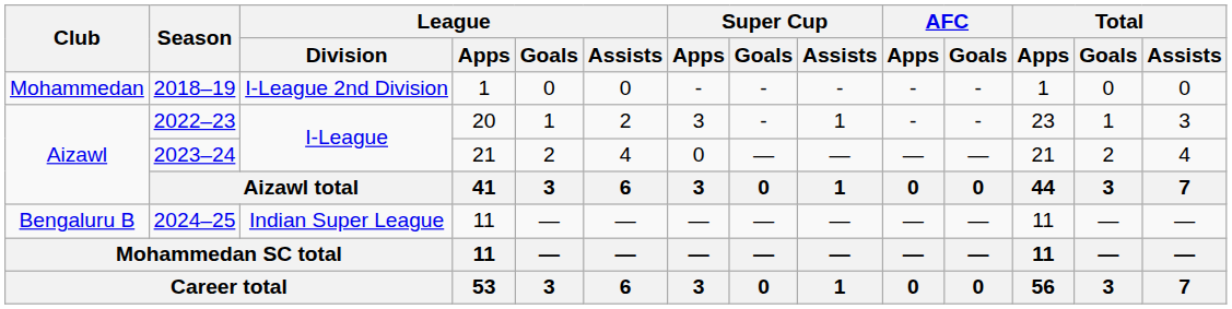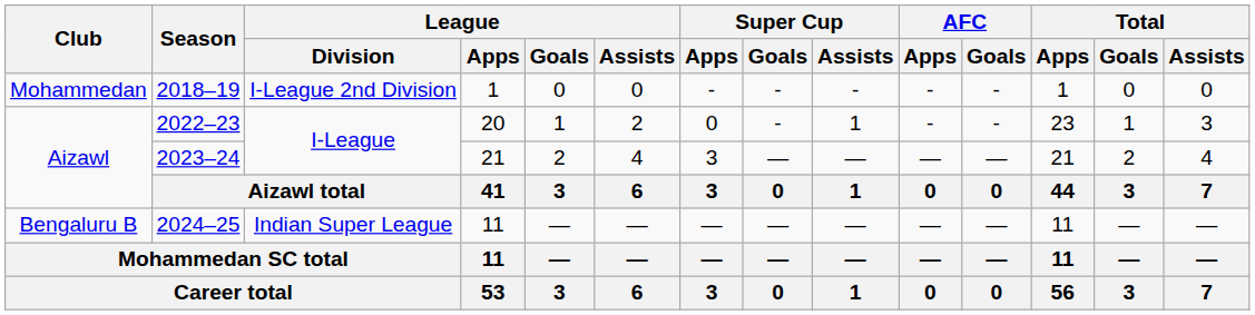 <table class=wikitable style=text-align:center>
 <tr>
 <th rowspan="2">Club</th>
 <th rowspan="2">Season</th>
 <th colspan="4">League</th>
 <th colspan="3">Super Cup</th>
 <th colspan="2"><a href='#'>AFC</a></th>
 <th colspan="3">Total</th>
 </tr>
 <tr>
 <th>Division</th>
 <th>Apps</th>
 <th>Goals</th>
 <th>Assists</th>
 <th>Apps</th>
 <th>Goals</th>
 <th>Assists</th>
 <th>Apps</th>
 <th>Goals</th>
 <th>Apps</th>
 <th>Goals</th>
 <th>Assists</th>
 </tr>
 <tr>
 <td rowspan="1"><a href='#'>Mohammedan</a></td>
 <td><a href='#'>2018–19</a></td>
 <td rowspan="1"><a href='#'>I-League 2nd Division</a></td>
 <td>1</td>
 <td>0</td>
 <td>0</td>
 <td>-</td>
 <td>-</td>
 <td>-</td>
 <td>-</td>
 <td>-</td>
 <td>1</td>
 <td>0</td>
 <td>0</td>
 </tr>
 <tr>
 <td rowspan="3"><a href='#'>Aizawl</a></td>
 <td><a href='#'>2022–23</a></td>
 <td rowspan="2"><a href='#'>I-League</a></td>
 <td>20</td>
 <td>1</td>
 <td>2</td>
-<td>3</td>
+<td>0</td>
 <td>-</td>
 <td>1</td>
 <td>-</td>
 <td>-</td>
 <td>23</td>
 <td>1</td>
 <td>3</td>
 </tr>
 <tr>
 <td><a href='#'>2023–24</a></td>
 <td>21</td>
 <td>2</td>
 <td>4</td>
-<td>0</td>
+<td>3</td>
 <td>—</td>
 <td>—</td>
 <td>—</td>
 <td>—</td>
 <td>21</td>
 <td>2</td>
 <td>4</td>
 </tr>
 <tr>
 <th colspan="2">Aizawl total</th>
 <th>41</th>
 <th>3</th>
 <th>6</th>
 <th>3</th>
 <th>0</th>
 <th>1</th>
 <th>0</th>
 <th>0</th>
 <th>44</th>
 <th>3</th>
 <th>7</th>
 </tr>
 <tr>
 <td rowspan="1"><a href='#'>Bengaluru B</a></td>
 <td><a href='#'>2024–25</a></td>
 <td rowspan="1"><a href='#'>Indian Super League</a></td>
 <td>11</td>
 <td>—</td>
 <td>—</td>
 <td>—</td>
 <td>—</td>
 <td>—</td>
 <td>—</td>
 <td>—</td>
 <td>11</td>
 <td>—</td>
 <td>—</td>
 </tr>
 <tr>
 <th colspan="3">Mohammedan SC total</th>
 <th>11</th>
 <th>—</th>
 <th>—</th>
 <th>—</th>
 <th>—</th>
 <th>—</th>
 <th>—</th>
 <th>—</th>
 <th>11</th>
 <th>—</th>
 <th>—</th>
 </tr>
 <tr>
 <th colspan="3">Career total</th>
 <th>53</th>
 <th>3</th>
 <th>6</th>
 <th>3</th>
 <th>0</th>
 <th>1</th>
 <th>0</th>
 <th>0</th>
 <th>56</th>
 <th>3</th>
 <th>7</th>
 </tr>
 </table>
